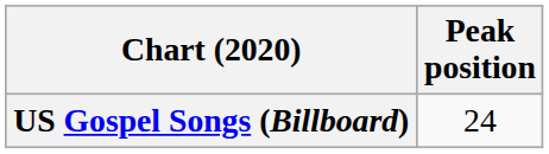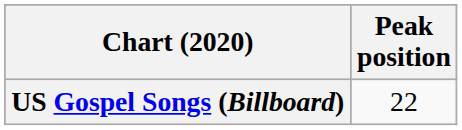 <table class="wikitable sortable plainrowheaders">
 <tr>
 <th>Chart (2020)</th>
 <th>Peak<br>position</th>
 </tr>
 <tr>
 <th scope="row">US <a href='#'>Gospel Songs</a> (<em>Billboard</em>)</th>
-<td align="center">24</td>
+<td align="center">22</td>
 </tr>
 </table>
